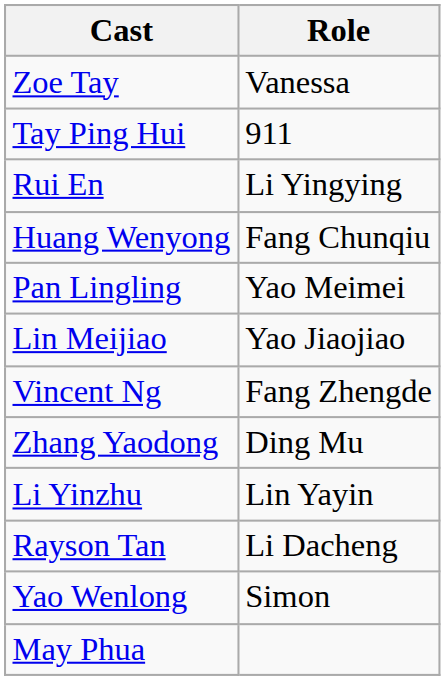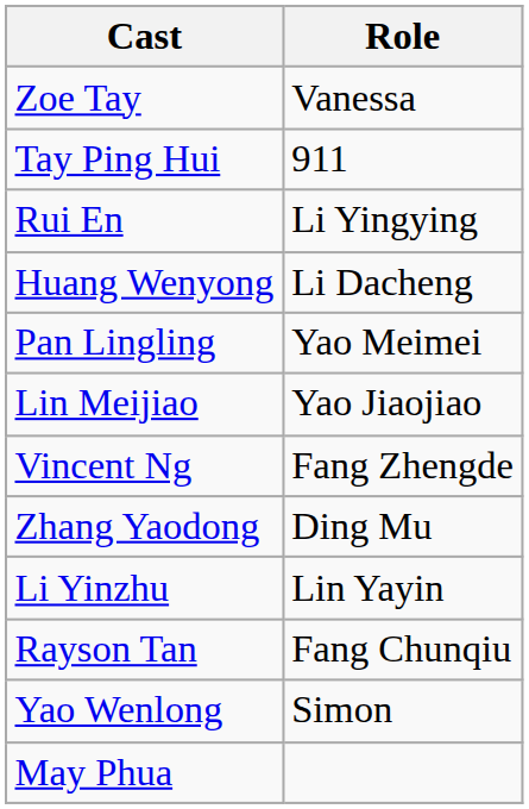 <table class="wikitable">
 <tr>
 <th>Cast</th>
 <th>Role</th>
 </tr>
 <tr>
 <td><a href='#'>Zoe Tay</a></td>
 <td>Vanessa</td>
 </tr>
 <tr>
 <td><a href='#'>Tay Ping Hui</a></td>
 <td>911</td>
 </tr>
 <tr>
 <td><a href='#'>Rui En</a></td>
 <td>Li Yingying</td>
 </tr>
 <tr>
 <td><a href='#'>Huang Wenyong</a></td>
-<td>Fang Chunqiu</td>
+<td>Li Dacheng</td>
 </tr>
 <tr>
 <td><a href='#'>Pan Lingling</a></td>
 <td>Yao Meimei</td>
 </tr>
 <tr>
 <td><a href='#'>Lin Meijiao</a></td>
 <td>Yao Jiaojiao</td>
 </tr>
 <tr>
 <td><a href='#'>Vincent Ng</a></td>
 <td>Fang Zhengde</td>
 </tr>
 <tr>
 <td><a href='#'>Zhang Yaodong</a></td>
 <td>Ding Mu</td>
 </tr>
 <tr>
 <td><a href='#'>Li Yinzhu</a></td>
 <td>Lin Yayin</td>
 </tr>
 <tr>
 <td><a href='#'>Rayson Tan</a></td>
-<td>Li Dacheng</td>
+<td>Fang Chunqiu</td>
 </tr>
 <tr>
 <td><a href='#'>Yao Wenlong</a></td>
 <td>Simon</td>
 </tr>
 <tr>
 <td><a href='#'>May Phua</a></td>
 <td></td>
 </tr>
 </table>
